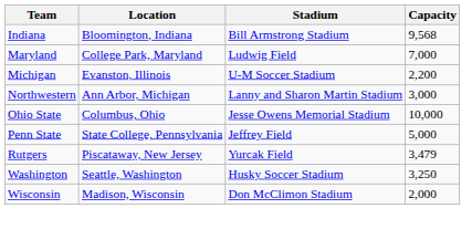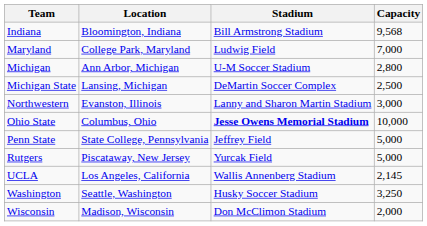 <table class="wikitable sortable">
 <tr>
 <th>Team</th>
 <th>Location</th>
 <th>Stadium</th>
 <th>Capacity</th>
 </tr>
 <tr>
 <td><a href='#'>Indiana</a></td>
 <td><a href='#'>Bloomington, Indiana</a></td>
 <td><a href='#'>Bill Armstrong Stadium</a></td>
 <td>9,568</td>
 </tr>
 <tr>
 <td><a href='#'>Maryland</a></td>
 <td><a href='#'>College Park, Maryland</a></td>
 <td><a href='#'>Ludwig Field</a></td>
 <td>7,000</td>
 </tr>
 <tr>
 <td><a href='#'>Michigan</a></td>
-<td><a href='#'>Evanston, Illinois</a></td>
+<td><a href='#'>Ann Arbor, Michigan</a></td>
 <td><a href='#'>U-M Soccer Stadium</a></td>
-<td>2,200</td>
+<td>2,800</td>
+</tr>
+<tr>
+<td><a href='#'>Michigan State</a></td>
+<td><a href='#'>Lansing, Michigan</a></td>
+<td><a href='#'>DeMartin Soccer Complex</a></td>
+<td>2,500</td>
 </tr>
 <tr>
 <td><a href='#'>Northwestern</a></td>
-<td><a href='#'>Ann Arbor, Michigan</a></td>
+<td><a href='#'>Evanston, Illinois</a></td>
 <td><a href='#'>Lanny and Sharon Martin Stadium</a></td>
 <td>3,000</td>
 </tr>
 <tr>
 <td><a href='#'>Ohio State</a></td>
 <td><a href='#'>Columbus, Ohio</a></td>
-<td><a href='#'>Jesse Owens Memorial Stadium</a></td>
+<td><strong><a href='#'>Jesse Owens Memorial Stadium</a></strong></td>
 <td>10,000</td>
 </tr>
 <tr>
 <td><a href='#'>Penn State</a></td>
 <td><a href='#'>State College, Pennsylvania</a></td>
 <td><a href='#'>Jeffrey Field</a></td>
 <td>5,000</td>
 </tr>
 <tr>
 <td><a href='#'>Rutgers</a></td>
 <td><a href='#'>Piscataway, New Jersey</a></td>
 <td><a href='#'>Yurcak Field</a></td>
-<td>3,479</td>
+<td>5,000</td>
+</tr>
+<tr>
+<td><a href='#'>UCLA</a></td>
+<td><a href='#'>Los Angeles, California</a></td>
+<td><a href='#'>Wallis Annenberg Stadium</a></td>
+<td>2,145</td>
 </tr>
 <tr>
 <td><a href='#'>Washington</a></td>
 <td><a href='#'>Seattle, Washington</a></td>
 <td><a href='#'>Husky Soccer Stadium</a></td>
 <td>3,250</td>
 </tr>
 <tr>
 <td><a href='#'>Wisconsin</a></td>
 <td><a href='#'>Madison, Wisconsin</a></td>
 <td><a href='#'>Don McClimon Stadium</a></td>
 <td>2,000</td>
 </tr>
 </table>
